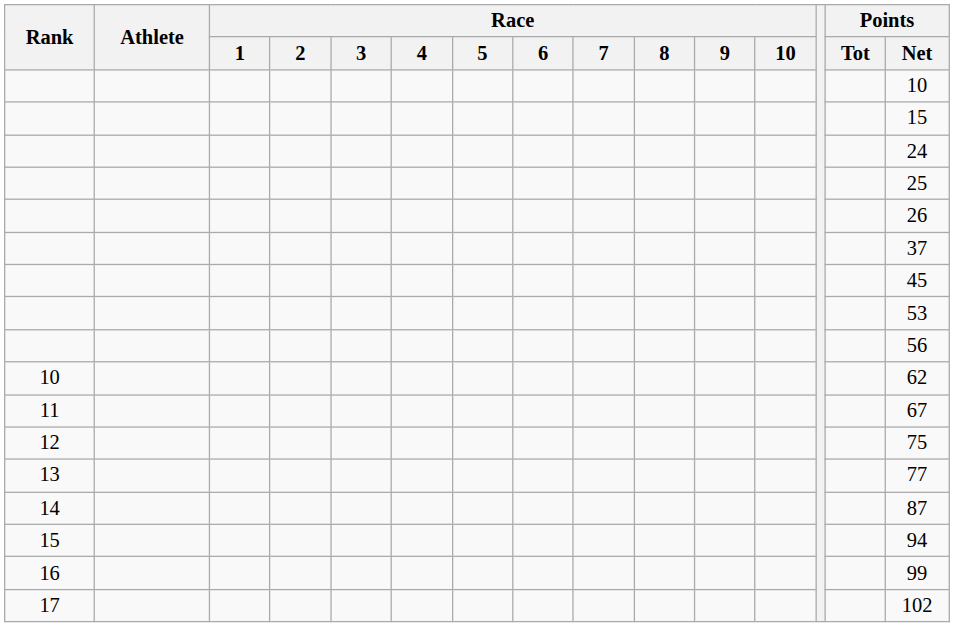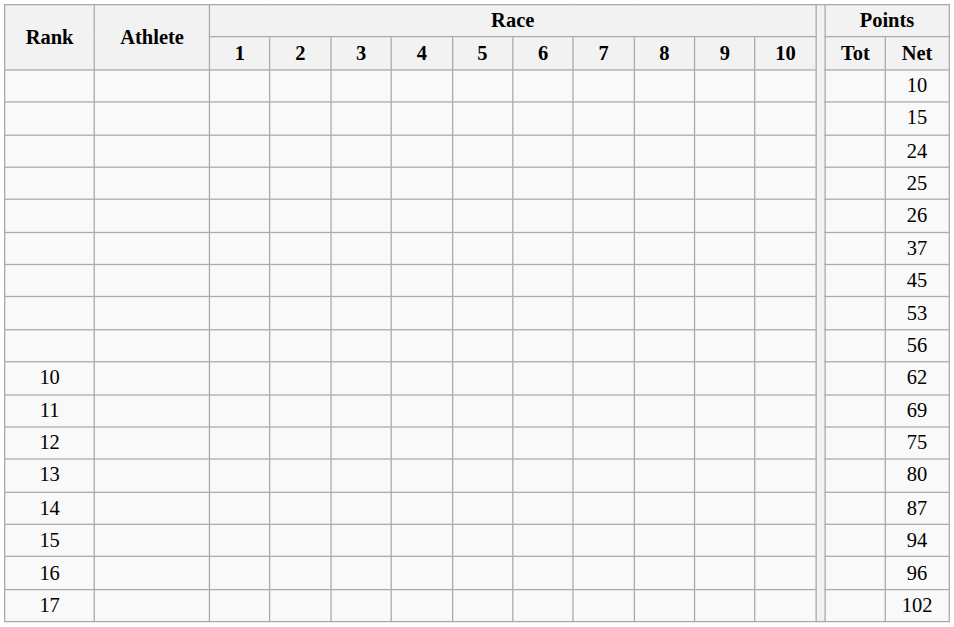 <table class="wikitable" style="text-align:center">
 <tr>
 <th rowspan="2">Rank</th>
 <th rowspan="2">Athlete</th>
 <th colspan="10">Race</th>
 <th width=1% rowspan=45></th>
 <th colspan="2">Points</th>
 </tr>
 <tr>
 <th width=40>1</th>
 <th width=40>2</th>
 <th width=40>3</th>
 <th width=40>4</th>
 <th width=40>5</th>
 <th width=40>6</th>
 <th width=40>7</th>
 <th width=40>8</th>
 <th width=40>9</th>
 <th width=40>10</th>
 <th>Tot</th>
 <th>Net</th>
 </tr>
 <tr>
 <td></td>
 <td align=left></td>
 <td></td>
 <td></td>
 <td></td>
 <td></td>
 <td></td>
 <td></td>
 <td></td>
 <td></td>
 <td></td>
 <td></td>
 <td></td>
 <td>10</td>
 </tr>
 <tr>
 <td></td>
 <td align=left></td>
 <td></td>
 <td></td>
 <td></td>
 <td></td>
 <td></td>
 <td></td>
 <td></td>
 <td></td>
 <td></td>
 <td></td>
 <td></td>
 <td>15</td>
 </tr>
 <tr>
 <td></td>
 <td align=left></td>
 <td></td>
 <td></td>
 <td></td>
 <td></td>
 <td></td>
 <td></td>
 <td></td>
 <td></td>
 <td></td>
 <td></td>
 <td></td>
 <td>24</td>
 </tr>
 <tr>
 <td></td>
 <td align=left></td>
 <td></td>
 <td></td>
 <td></td>
 <td></td>
 <td></td>
 <td></td>
 <td></td>
 <td></td>
 <td></td>
 <td></td>
 <td></td>
 <td>25</td>
 </tr>
 <tr>
 <td></td>
 <td align=left></td>
 <td></td>
 <td></td>
 <td></td>
 <td></td>
 <td></td>
 <td></td>
 <td></td>
 <td></td>
 <td></td>
 <td></td>
 <td></td>
 <td>26</td>
 </tr>
 <tr>
 <td></td>
 <td align=left></td>
 <td></td>
 <td></td>
 <td></td>
 <td></td>
 <td></td>
 <td></td>
 <td></td>
 <td></td>
 <td></td>
 <td></td>
 <td></td>
 <td>37</td>
 </tr>
 <tr>
 <td></td>
 <td align=left></td>
 <td></td>
 <td></td>
 <td></td>
 <td></td>
 <td></td>
 <td></td>
 <td></td>
 <td></td>
 <td></td>
 <td></td>
 <td></td>
 <td>45</td>
 </tr>
 <tr>
 <td></td>
 <td align=left></td>
 <td></td>
 <td></td>
 <td></td>
 <td></td>
 <td></td>
 <td></td>
 <td></td>
 <td></td>
 <td></td>
 <td></td>
 <td></td>
 <td>53</td>
 </tr>
 <tr>
 <td></td>
 <td align=left></td>
 <td></td>
 <td></td>
 <td></td>
 <td></td>
 <td></td>
 <td></td>
 <td></td>
 <td></td>
 <td></td>
 <td></td>
 <td></td>
 <td>56</td>
 </tr>
 <tr>
 <td>10</td>
 <td align=left></td>
 <td></td>
 <td></td>
 <td></td>
 <td></td>
 <td></td>
 <td></td>
 <td></td>
 <td></td>
 <td></td>
 <td></td>
 <td></td>
 <td>62</td>
 </tr>
 <tr>
 <td>11</td>
 <td align=left></td>
 <td></td>
 <td></td>
 <td></td>
 <td></td>
 <td></td>
 <td></td>
 <td></td>
 <td></td>
 <td></td>
 <td></td>
 <td></td>
-<td>67</td>
+<td>69</td>
 </tr>
 <tr>
 <td>12</td>
 <td align=left></td>
 <td></td>
 <td></td>
 <td></td>
 <td></td>
 <td></td>
 <td></td>
 <td></td>
 <td></td>
 <td></td>
 <td></td>
 <td></td>
 <td>75</td>
 </tr>
 <tr>
 <td>13</td>
 <td align=left></td>
 <td></td>
 <td></td>
 <td></td>
 <td></td>
 <td></td>
 <td></td>
 <td></td>
 <td></td>
 <td></td>
 <td></td>
 <td></td>
-<td>77</td>
+<td>80</td>
 </tr>
 <tr>
 <td>14</td>
 <td align=left></td>
 <td></td>
 <td></td>
 <td></td>
 <td></td>
 <td></td>
 <td></td>
 <td></td>
 <td></td>
 <td></td>
 <td></td>
 <td></td>
 <td>87</td>
 </tr>
 <tr>
 <td>15</td>
 <td align=left></td>
 <td></td>
 <td></td>
 <td></td>
 <td></td>
 <td></td>
 <td></td>
 <td></td>
 <td></td>
 <td></td>
 <td></td>
 <td></td>
 <td>94</td>
 </tr>
 <tr>
 <td>16</td>
 <td align=left></td>
 <td></td>
 <td></td>
 <td></td>
 <td></td>
 <td></td>
 <td></td>
 <td></td>
 <td></td>
 <td></td>
 <td></td>
 <td></td>
-<td>99</td>
+<td>96</td>
 </tr>
 <tr>
 <td>17</td>
 <td align=left></td>
 <td></td>
 <td></td>
 <td></td>
 <td></td>
 <td></td>
 <td></td>
 <td></td>
 <td></td>
 <td></td>
 <td></td>
 <td></td>
 <td>102</td>
 </tr>
 </table>
